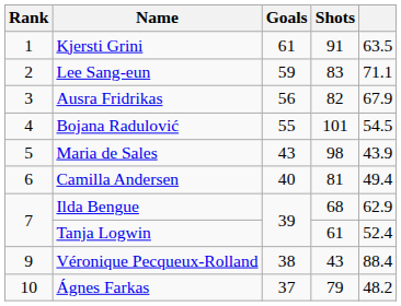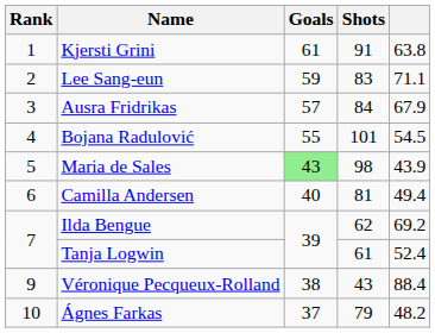 <table class="wikitable sortable" style="text-align: center;">
 <tr>
 <th>Rank</th>
 <th>Name</th>
 <th>Goals</th>
 <th>Shots</th>
 <th></th>
 </tr>
 <tr>
 <td>1</td>
 <td align=left> <a href='#'>Kjersti Grini</a></td>
 <td>61</td>
 <td>91</td>
-<td>63.5</td>
+<td>63.8</td>
 </tr>
 <tr>
 <td>2</td>
 <td align=left> <a href='#'>Lee Sang-eun</a></td>
 <td>59</td>
 <td>83</td>
 <td>71.1</td>
 </tr>
 <tr>
 <td>3</td>
 <td align=left> <a href='#'>Ausra Fridrikas</a></td>
-<td>56</td>
-<td>82</td>
+<td>57</td>
+<td>84</td>
 <td>67.9</td>
 </tr>
 <tr>
 <td>4</td>
 <td align=left> <a href='#'>Bojana Radulović</a></td>
 <td>55</td>
 <td>101</td>
 <td>54.5</td>
 </tr>
 <tr>
 <td>5</td>
 <td align=left> <a href='#'>Maria de Sales</a></td>
-<td>43</td>
+<td style="background: lightgreen;">43</td>
 <td>98</td>
 <td>43.9</td>
 </tr>
 <tr>
 <td>6</td>
 <td align=left> <a href='#'>Camilla Andersen</a></td>
 <td>40</td>
 <td>81</td>
 <td>49.4</td>
 </tr>
 <tr>
 <td rowspan=2>7</td>
 <td align=left> <a href='#'>Ilda Bengue</a></td>
 <td rowspan=2>39</td>
-<td>68</td>
-<td>62.9</td>
+<td>62</td>
+<td>69.2</td>
 </tr>
 <tr>
 <td align=left> <a href='#'>Tanja Logwin</a></td>
 <td>61</td>
 <td>52.4</td>
 </tr>
 <tr>
 <td>9</td>
 <td align=left> <a href='#'>Véronique Pecqueux-Rolland</a></td>
 <td>38</td>
 <td>43</td>
 <td>88.4</td>
 </tr>
 <tr>
 <td>10</td>
 <td align=left> <a href='#'>Ágnes Farkas</a></td>
 <td>37</td>
 <td>79</td>
 <td>48.2</td>
 </tr>
 </table>
